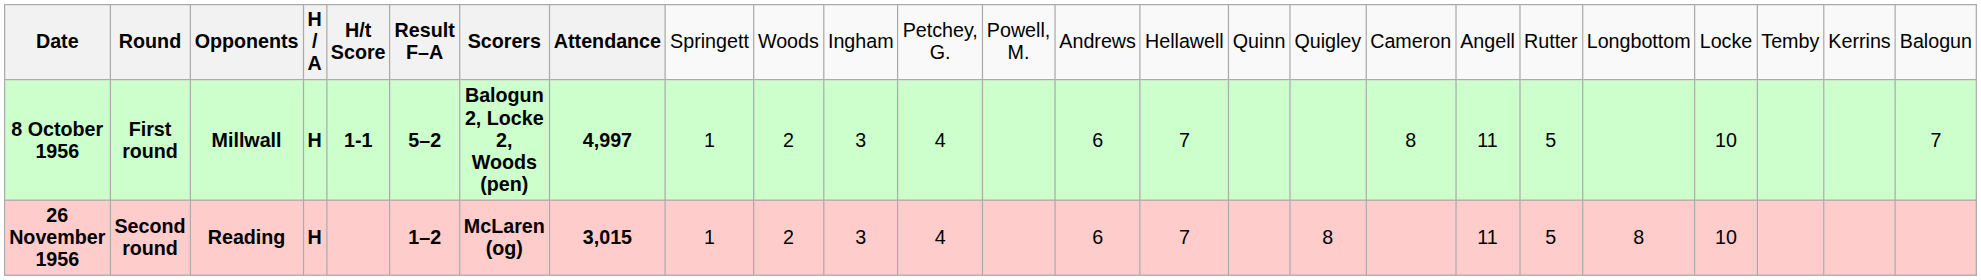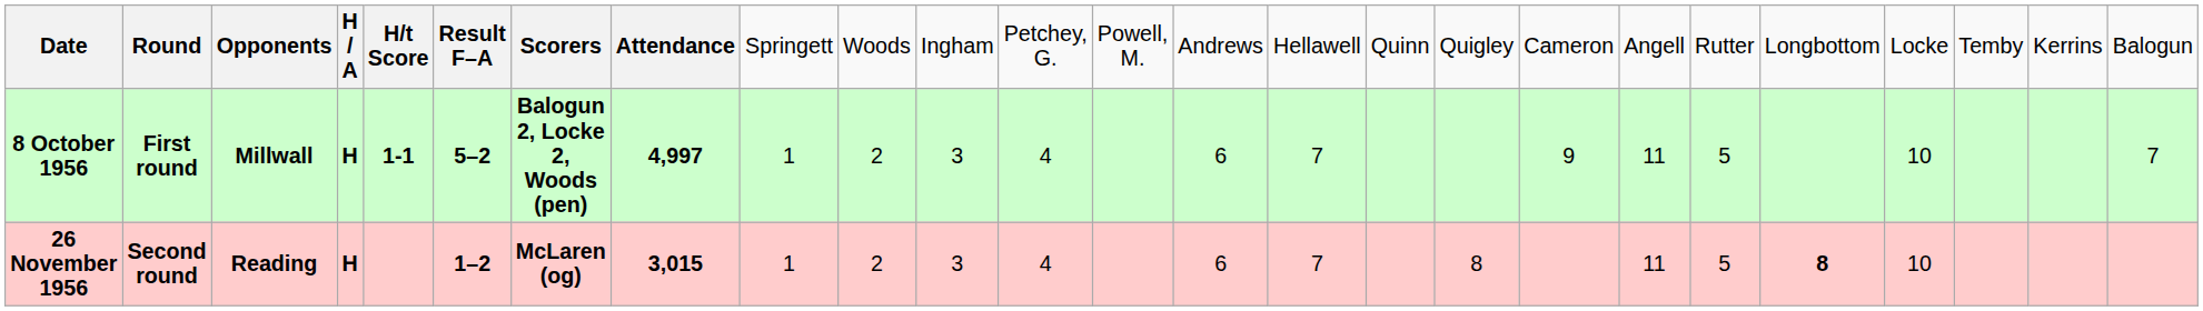 <table class="wikitable" style="text-align:center">
 <tr>
 <th><strong>Date</strong></th>
 <th><strong>Round</strong></th>
 <th><strong>Opponents</strong></th>
 <th><strong>H / A</strong></th>
 <th><strong>H/t Score</strong></th>
 <th><strong>Result<br>F–A</strong></th>
 <th><strong>Scorers</strong></th>
 <th><strong>Attendance</strong></th>
 <td>Springett</td>
 <td>Woods</td>
 <td>Ingham</td>
 <td>Petchey, G.</td>
 <td>Powell, M.</td>
 <td>Andrews</td>
 <td>Hellawell</td>
 <td>Quinn</td>
 <td>Quigley</td>
 <td>Cameron</td>
 <td>Angell</td>
 <td>Rutter</td>
 <td>Longbottom</td>
 <td>Locke</td>
 <td>Temby</td>
 <td>Kerrins</td>
 <td>Balogun</td>
 </tr>
 <tr bgcolor="#ccffcc">
 <td><strong>8 October 1956</strong></td>
 <td><strong>First round</strong></td>
 <td><strong>Millwall</strong></td>
 <td><strong>H</strong></td>
 <td><strong>1-1</strong></td>
 <td><strong>5–2</strong></td>
 <td><strong>Balogun 2, Locke 2, Woods (pen)</strong></td>
 <td><strong>4,997</strong></td>
 <td>1</td>
 <td>2</td>
 <td>3</td>
 <td>4</td>
 <td></td>
 <td>6</td>
 <td>7</td>
 <td></td>
 <td></td>
-<td>8</td>
+<td>9</td>
 <td>11</td>
 <td>5</td>
 <td></td>
 <td>10</td>
 <td></td>
 <td></td>
 <td>7</td>
 </tr>
 <tr bgcolor="#ffcccc">
 <td><strong>26 November 1956</strong></td>
 <td><strong>Second round</strong></td>
 <td><strong>Reading</strong></td>
 <td><strong>H</strong></td>
 <td></td>
 <td><strong>1–2</strong></td>
 <td><strong>McLaren (og)</strong></td>
 <td><strong>3,015</strong></td>
 <td>1</td>
 <td>2</td>
 <td>3</td>
 <td>4</td>
 <td></td>
 <td>6</td>
 <td>7</td>
 <td></td>
 <td>8</td>
 <td></td>
 <td>11</td>
 <td>5</td>
-<td>8</td>
+<td><strong>8</strong></td>
 <td>10</td>
 <td></td>
 <td></td>
 <td></td>
 </tr>
 </table>
